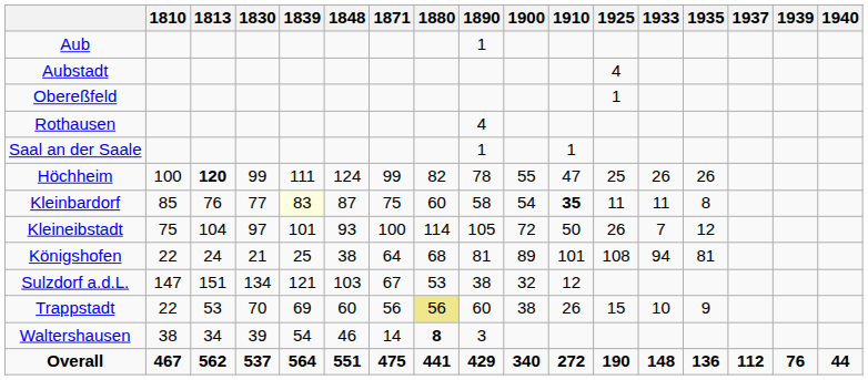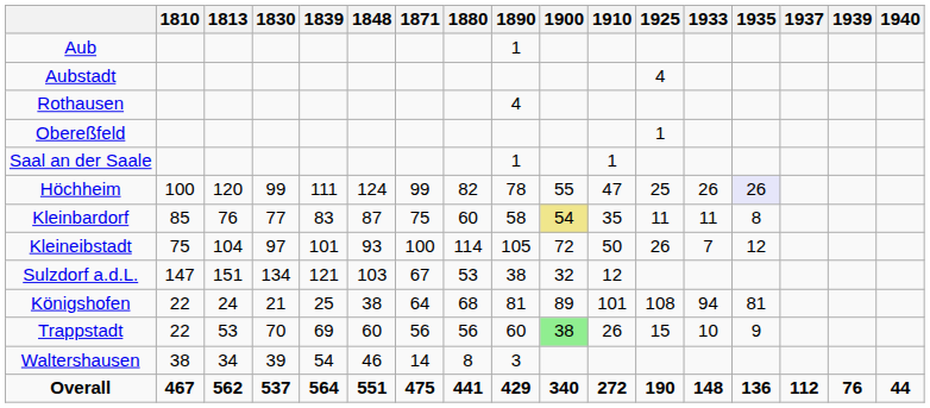 <table class="wikitable" border="1" style="text-align:center;">
 <tr>
 <th></th>
 <th>1810</th>
 <th>1813</th>
 <th>1830</th>
 <th>1839</th>
 <th>1848</th>
 <th>1871</th>
 <th>1880</th>
 <th>1890</th>
 <th>1900</th>
 <th>1910</th>
 <th>1925</th>
 <th>1933</th>
 <th>1935</th>
 <th>1937</th>
 <th>1939</th>
 <th>1940</th>
 </tr>
 <tr>
 <td><a href='#'>Aub</a></td>
 <td></td>
 <td></td>
 <td></td>
 <td></td>
 <td></td>
 <td></td>
 <td></td>
 <td>1</td>
 <td></td>
 <td></td>
 <td></td>
 <td></td>
 <td></td>
 <td></td>
 <td></td>
 <td></td>
 </tr>
 <tr>
 <td><a href='#'>Aubstadt</a></td>
 <td></td>
 <td></td>
 <td></td>
 <td></td>
 <td></td>
 <td></td>
 <td></td>
 <td></td>
 <td></td>
 <td></td>
 <td>4</td>
 <td></td>
 <td></td>
 <td></td>
 <td></td>
 <td></td>
 </tr>
 <tr>
+<td><a href='#'>Rothausen</a></td>
+<td></td>
+<td></td>
+<td></td>
+<td></td>
+<td></td>
+<td></td>
+<td></td>
+<td>4</td>
+<td></td>
+<td></td>
+<td></td>
+<td></td>
+<td></td>
+<td></td>
+<td></td>
+<td></td>
+</tr>
+<tr>
 <td><a href='#'>Obereßfeld</a></td>
 <td></td>
 <td></td>
 <td></td>
 <td></td>
 <td></td>
 <td></td>
 <td></td>
 <td></td>
 <td></td>
 <td></td>
 <td>1</td>
-<td></td>
-<td></td>
-<td></td>
-<td></td>
-<td></td>
-</tr>
-<tr>
-<td><a href='#'>Rothausen</a></td>
-<td></td>
-<td></td>
-<td></td>
-<td></td>
-<td></td>
-<td></td>
-<td></td>
-<td>4</td>
-<td></td>
-<td></td>
-<td></td>
 <td></td>
 <td></td>
 <td></td>
 <td></td>
 <td></td>
 </tr>
 <tr>
 <td><a href='#'>Saal an der Saale</a></td>
 <td></td>
 <td></td>
 <td></td>
 <td></td>
 <td></td>
 <td></td>
 <td></td>
 <td>1</td>
 <td></td>
 <td>1</td>
 <td></td>
 <td></td>
 <td></td>
 <td></td>
 <td></td>
 <td></td>
 </tr>
 <tr>
 <td><a href='#'>Höchheim</a></td>
 <td>100</td>
-<td><strong>120</strong></td>
+<td>120</td>
 <td>99</td>
 <td>111</td>
 <td>124</td>
 <td>99</td>
 <td>82</td>
 <td>78</td>
 <td>55</td>
 <td>47</td>
 <td>25</td>
 <td>26</td>
-<td>26</td>
+<td style="background: lavender;">26</td>
 <td></td>
 <td></td>
 <td></td>
 </tr>
 <tr>
 <td><a href='#'>Kleinbardorf</a></td>
 <td>85</td>
 <td>76</td>
 <td>77</td>
-<td style="background: lightyellow;">83</td>
+<td>83</td>
 <td>87</td>
 <td>75</td>
 <td>60</td>
 <td>58</td>
-<td>54</td>
-<td><strong>35</strong></td>
+<td style="background: khaki;">54</td>
+<td>35</td>
 <td>11</td>
 <td>11</td>
 <td>8</td>
 <td></td>
 <td></td>
 <td></td>
 </tr>
 <tr>
 <td><a href='#'>Kleineibstadt</a></td>
 <td>75</td>
 <td>104</td>
 <td>97</td>
 <td>101</td>
 <td>93</td>
 <td>100</td>
 <td>114</td>
 <td>105</td>
 <td>72</td>
 <td>50</td>
 <td>26</td>
 <td>7</td>
 <td>12</td>
 <td></td>
 <td></td>
 <td></td>
 </tr>
 <tr>
+<td><a href='#'>Sulzdorf a.d.L.</a></td>
+<td>147</td>
+<td>151</td>
+<td>134</td>
+<td>121</td>
+<td>103</td>
+<td>67</td>
+<td>53</td>
+<td>38</td>
+<td>32</td>
+<td>12</td>
+<td></td>
+<td></td>
+<td></td>
+<td></td>
+<td></td>
+<td></td>
+</tr>
+<tr>
 <td><a href='#'>Königshofen</a></td>
 <td>22</td>
 <td>24</td>
 <td>21</td>
 <td>25</td>
 <td>38</td>
 <td>64</td>
 <td>68</td>
 <td>81</td>
 <td>89</td>
 <td>101</td>
 <td>108</td>
 <td>94</td>
 <td>81</td>
 <td></td>
 <td></td>
 <td></td>
 </tr>
 <tr>
-<td><a href='#'>Sulzdorf a.d.L.</a></td>
-<td>147</td>
-<td>151</td>
-<td>134</td>
-<td>121</td>
-<td>103</td>
-<td>67</td>
-<td>53</td>
-<td>38</td>
-<td>32</td>
-<td>12</td>
-<td></td>
-<td></td>
-<td></td>
-<td></td>
-<td></td>
-<td></td>
-</tr>
-<tr>
 <td><a href='#'>Trappstadt</a></td>
 <td>22</td>
 <td>53</td>
 <td>70</td>
 <td>69</td>
 <td>60</td>
 <td>56</td>
-<td style="background: khaki;">56</td>
+<td>56</td>
 <td>60</td>
-<td>38</td>
+<td style="background: lightgreen;">38</td>
 <td>26</td>
 <td>15</td>
 <td>10</td>
 <td>9</td>
 <td></td>
 <td></td>
 <td></td>
 </tr>
 <tr>
 <td><a href='#'>Waltershausen</a></td>
 <td>38</td>
 <td>34</td>
 <td>39</td>
 <td>54</td>
 <td>46</td>
 <td>14</td>
-<td><strong>8</strong></td>
+<td>8</td>
 <td>3</td>
 <td></td>
 <td></td>
 <td></td>
 <td></td>
 <td></td>
 <td></td>
 <td></td>
 <td></td>
 </tr>
 <tr>
 <td><strong>Overall</strong></td>
 <td><strong>467</strong></td>
 <td><strong>562</strong></td>
 <td><strong>537</strong></td>
 <td><strong>564</strong></td>
 <td><strong>551</strong></td>
 <td><strong>475</strong></td>
 <td><strong>441</strong></td>
 <td><strong>429</strong></td>
 <td><strong>340</strong></td>
 <td><strong>272</strong></td>
 <td><strong>190</strong></td>
 <td><strong>148</strong></td>
 <td><strong>136</strong></td>
 <td><strong>112</strong></td>
 <td><strong>76</strong></td>
 <td><strong>44</strong></td>
 </tr>
 </table>
